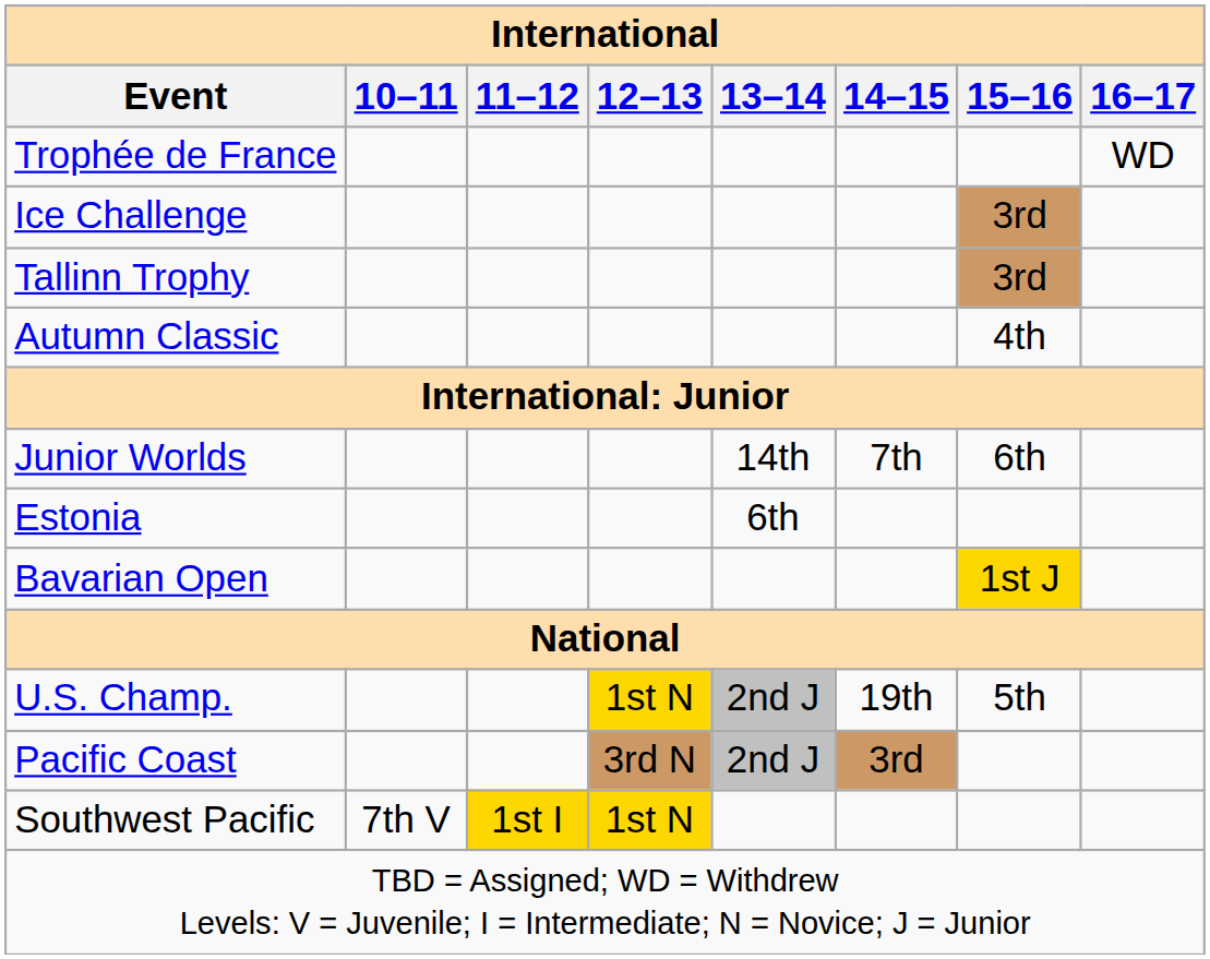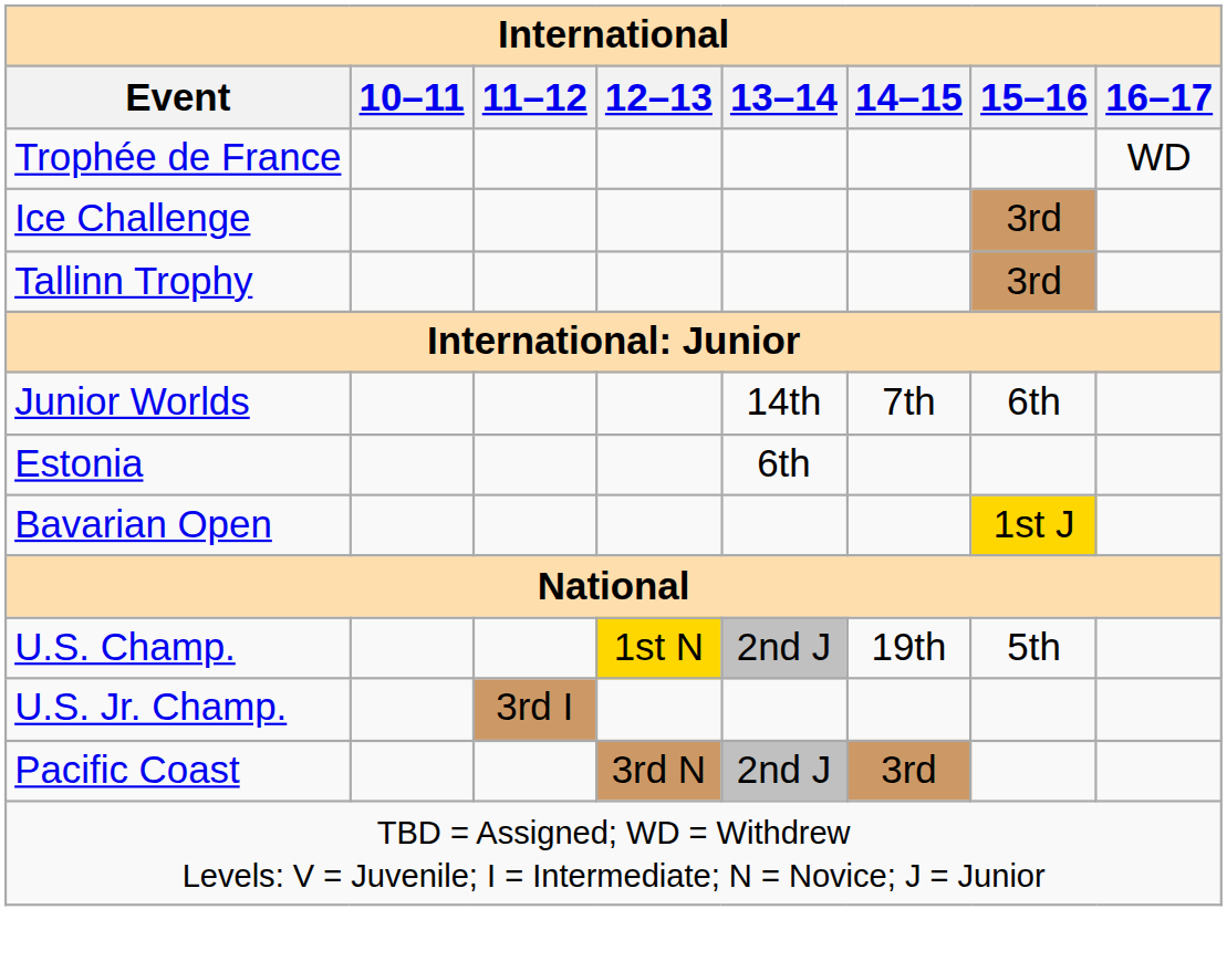 <table class="wikitable" style="text-align:center">
 <tr>
 <th style="background-color: #ffdead; " colspan=8 align=center>International</th>
 </tr>
 <tr>
 <th>Event</th>
 <th><a href='#'>10–11</a></th>
 <th><a href='#'>11–12</a></th>
 <th><a href='#'>12–13</a></th>
 <th><a href='#'>13–14</a></th>
 <th><a href='#'>14–15</a></th>
 <th><a href='#'>15–16</a></th>
 <th><a href='#'>16–17</a></th>
 </tr>
 <tr>
 <td align=left> <a href='#'>Trophée de France</a></td>
 <td></td>
 <td></td>
 <td></td>
 <td></td>
 <td></td>
 <td></td>
 <td>WD</td>
 </tr>
 <tr>
 <td align=left> <a href='#'>Ice Challenge</a></td>
 <td></td>
 <td></td>
 <td></td>
 <td></td>
 <td></td>
 <td bgcolor=cc9966>3rd</td>
 <td></td>
 </tr>
 <tr>
 <td align=left> <a href='#'>Tallinn Trophy</a></td>
 <td></td>
 <td></td>
 <td></td>
 <td></td>
 <td></td>
 <td bgcolor=cc9966>3rd</td>
-<td></td>
-</tr>
-<tr>
-<td align=left><a href='#'>Autumn Classic</a></td>
-<td></td>
-<td></td>
-<td></td>
-<td></td>
-<td></td>
-<td>4th</td>
 <td></td>
 </tr>
 <tr>
 <th style="background-color: #ffdead; " colspan=8 align=center>International: Junior</th>
 </tr>
 <tr>
 <td align=left><a href='#'>Junior Worlds</a></td>
 <td></td>
 <td></td>
 <td></td>
 <td>14th</td>
 <td>7th</td>
 <td>6th</td>
 <td></td>
 </tr>
 <tr>
 <td align=left> <a href='#'>Estonia</a></td>
 <td></td>
 <td></td>
 <td></td>
 <td>6th</td>
 <td></td>
 <td></td>
 <td></td>
 </tr>
 <tr>
 <td align=left><a href='#'>Bavarian Open</a></td>
 <td></td>
 <td></td>
 <td></td>
 <td></td>
 <td></td>
 <td bgcolor=gold>1st J</td>
 <td></td>
 </tr>
 <tr>
 <th style="background-color: #ffdead; " colspan=8 align=center>National</th>
 </tr>
 <tr>
 <td align=left><a href='#'>U.S. Champ.</a></td>
 <td></td>
 <td></td>
 <td bgcolor=gold>1st N</td>
 <td bgcolor=silver>2nd J</td>
 <td>19th</td>
 <td>5th</td>
 <td></td>
 </tr>
 <tr>
+<td align=left><a href='#'>U.S. Jr. Champ.</a></td>
+<td></td>
+<td bgcolor=cc9966>3rd I</td>
+<td></td>
+<td></td>
+<td></td>
+<td></td>
+<td></td>
+</tr>
+<tr>
 <td align=left><a href='#'>Pacific Coast</a></td>
 <td></td>
 <td></td>
 <td bgcolor=cc9966>3rd N</td>
 <td bgcolor=silver>2nd J</td>
 <td bgcolor=cc9966>3rd</td>
 <td></td>
 <td></td>
 </tr>
 <tr>
-<td align=left>Southwest Pacific</td>
-<td>7th V</td>
-<td bgcolor=gold>1st I</td>
-<td bgcolor=gold>1st N</td>
-<td></td>
-<td></td>
-<td></td>
-<td></td>
-</tr>
-<tr>
 <td colspan=8 align=center><small> TBD = Assigned; WD = Withdrew <br> Levels: V = Juvenile; I = Intermediate; N = Novice; J = Junior </small></td>
 </tr>
 </table>
